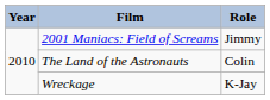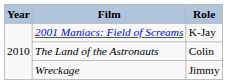 <table class="wikitable" style="font-size:95%;">
 <tr align="center">
 <th style="background:#B0C4DE;">Year</th>
 <th style="background:#B0C4DE;">Film</th>
 <th style="background:#B0C4DE;">Role</th>
 </tr>
 <tr>
 <td rowspan=3>2010</td>
 <td><em><a href='#'>2001 Maniacs: Field of Screams</a></em></td>
-<td>Jimmy</td>
+<td>K-Jay</td>
 </tr>
 <tr>
 <td><em>The Land of the Astronauts</em></td>
 <td>Colin</td>
 </tr>
 <tr>
 <td><em>Wreckage</em></td>
-<td>K-Jay</td>
+<td>Jimmy</td>
 </tr>
 </table>
